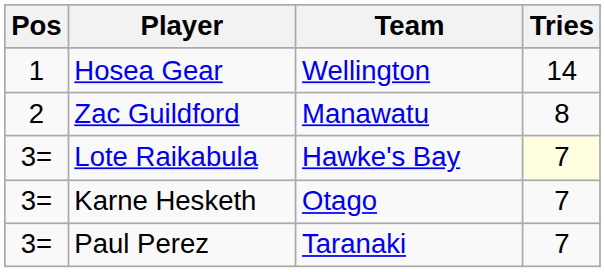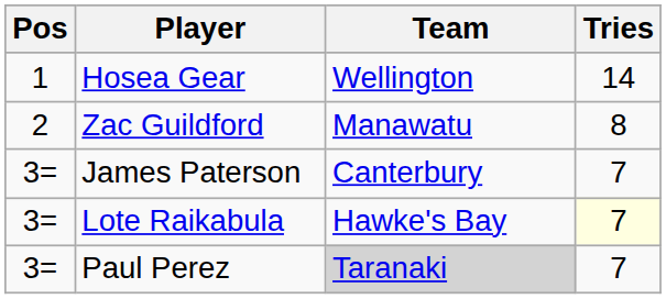 <table class="wikitable" style="text-align:center">
 <tr>
 <th width=20 abbr="Position">Pos</th>
 <th width=125>Player</th>
 <th width=125>Team</th>
 <th width=20>Tries</th>
 </tr>
 <tr>
 <td>1</td>
 <td style="text-align:left"><a href='#'>Hosea Gear</a></td>
 <td style="text-align:left"><a href='#'>Wellington</a></td>
 <td>14</td>
 </tr>
 <tr>
 <td>2</td>
 <td style="text-align:left"><a href='#'>Zac Guildford</a></td>
 <td style="text-align:left"><a href='#'>Manawatu</a></td>
 <td>8</td>
 </tr>
 <tr>
 <td>3=</td>
+<td style="text-align:left">James Paterson</td>
+<td style="text-align:left"><a href='#'>Canterbury</a></td>
+<td>7</td>
+</tr>
+<tr>
+<td>3=</td>
 <td style="text-align:left"><a href='#'>Lote Raikabula</a></td>
 <td style="text-align:left"><a href='#'>Hawke's Bay</a></td>
 <td style="background: lightyellow;">7</td>
 </tr>
 <tr>
 <td>3=</td>
-<td style="text-align:left">Karne Hesketh</td>
-<td style="text-align:left"><a href='#'>Otago</a></td>
-<td>7</td>
-</tr>
-<tr>
-<td>3=</td>
 <td style="text-align:left">Paul Perez</td>
-<td style="text-align:left"><a href='#'>Taranaki</a></td>
+<td style="background: lightgrey; text-align:left"><a href='#'>Taranaki</a></td>
 <td>7</td>
 </tr>
 </table>
